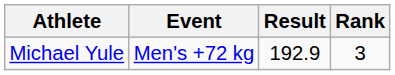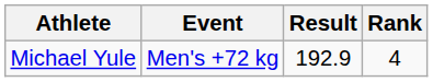 <table class="wikitable" style="font-size:90%">
 <tr>
 <th>Athlete</th>
 <th>Event</th>
 <th>Result</th>
 <th>Rank</th>
 </tr>
 <tr align=center>
 <td align=left><a href='#'>Michael Yule</a></td>
 <td align=left><a href='#'>Men's +72 kg</a></td>
 <td>192.9</td>
-<td>3</td>
+<td>4</td>
 </tr>
 </table>
